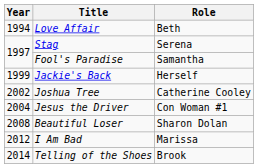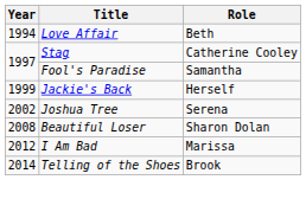 <table class="wikitable sortable">
 <tr>
 <th>Year</th>
 <th>Title</th>
 <th>Role</th>
 </tr>
 <tr>
 <td>1994</td>
 <td><em><a href='#'>Love Affair</a></em></td>
 <td>Beth</td>
 </tr>
 <tr>
 <td rowspan=2>1997</td>
 <td><em><a href='#'>Stag</a></em></td>
-<td>Serena</td>
+<td>Catherine Cooley</td>
 </tr>
 <tr>
 <td><em>Fool's Paradise</em></td>
 <td>Samantha</td>
 </tr>
 <tr>
 <td>1999</td>
 <td><em><a href='#'>Jackie's Back</a></em></td>
 <td>Herself</td>
 </tr>
 <tr>
 <td>2002</td>
 <td><em>Joshua Tree</em></td>
-<td>Catherine Cooley</td>
-</tr>
-<tr>
-<td>2004</td>
-<td><em>Jesus the Driver</em></td>
-<td>Con Woman #1</td>
+<td>Serena</td>
 </tr>
 <tr>
 <td>2008</td>
 <td><em>Beautiful Loser</em></td>
 <td>Sharon Dolan</td>
 </tr>
 <tr>
 <td>2012</td>
 <td><em>I Am Bad</em></td>
 <td>Marissa</td>
 </tr>
 <tr>
 <td>2014</td>
 <td><em>Telling of the Shoes</em></td>
 <td>Brook</td>
 </tr>
 </table>
